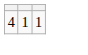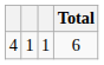 <table class="wikitable">
 <tr>
 <th></th>
 <th></th>
 <th></th>
+<th>Total</th>
 </tr>
 <tr style="text-align:center;">
 <td>4</td>
 <td>1</td>
 <td>1</td>
+<td>6</td>
 </tr>
 </table>
